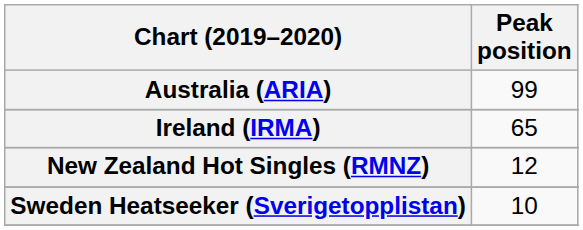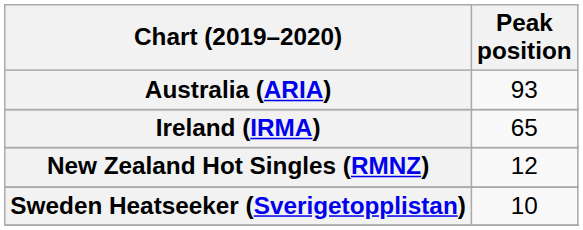 <table class="wikitable sortable plainrowheaders" style="text-align:center">
 <tr>
 <th scope="col">Chart (2019–2020)</th>
 <th scope="col">Peak<br>position</th>
 </tr>
 <tr>
 <th scope="row">Australia (<a href='#'>ARIA</a>)</th>
-<td>99</td>
+<td>93</td>
 </tr>
 <tr>
 </tr>
 <tr>
 </tr>
 <tr>
 </tr>
 <tr>
 <th scope="row">Ireland (<a href='#'>IRMA</a>)</th>
 <td>65</td>
 </tr>
 <tr>
 </tr>
 <tr>
 </tr>
 <tr>
 <th scope="row">New Zealand Hot Singles (<a href='#'>RMNZ</a>)</th>
 <td>12</td>
 </tr>
 <tr>
 </tr>
 <tr>
 </tr>
 <tr>
 <th scope="row">Sweden Heatseeker (<a href='#'>Sverigetopplistan</a>)</th>
 <td>10</td>
 </tr>
 <tr>
 </tr>
 <tr>
 </tr>
 <tr>
 </tr>
 <tr>
 </tr>
 </table>
